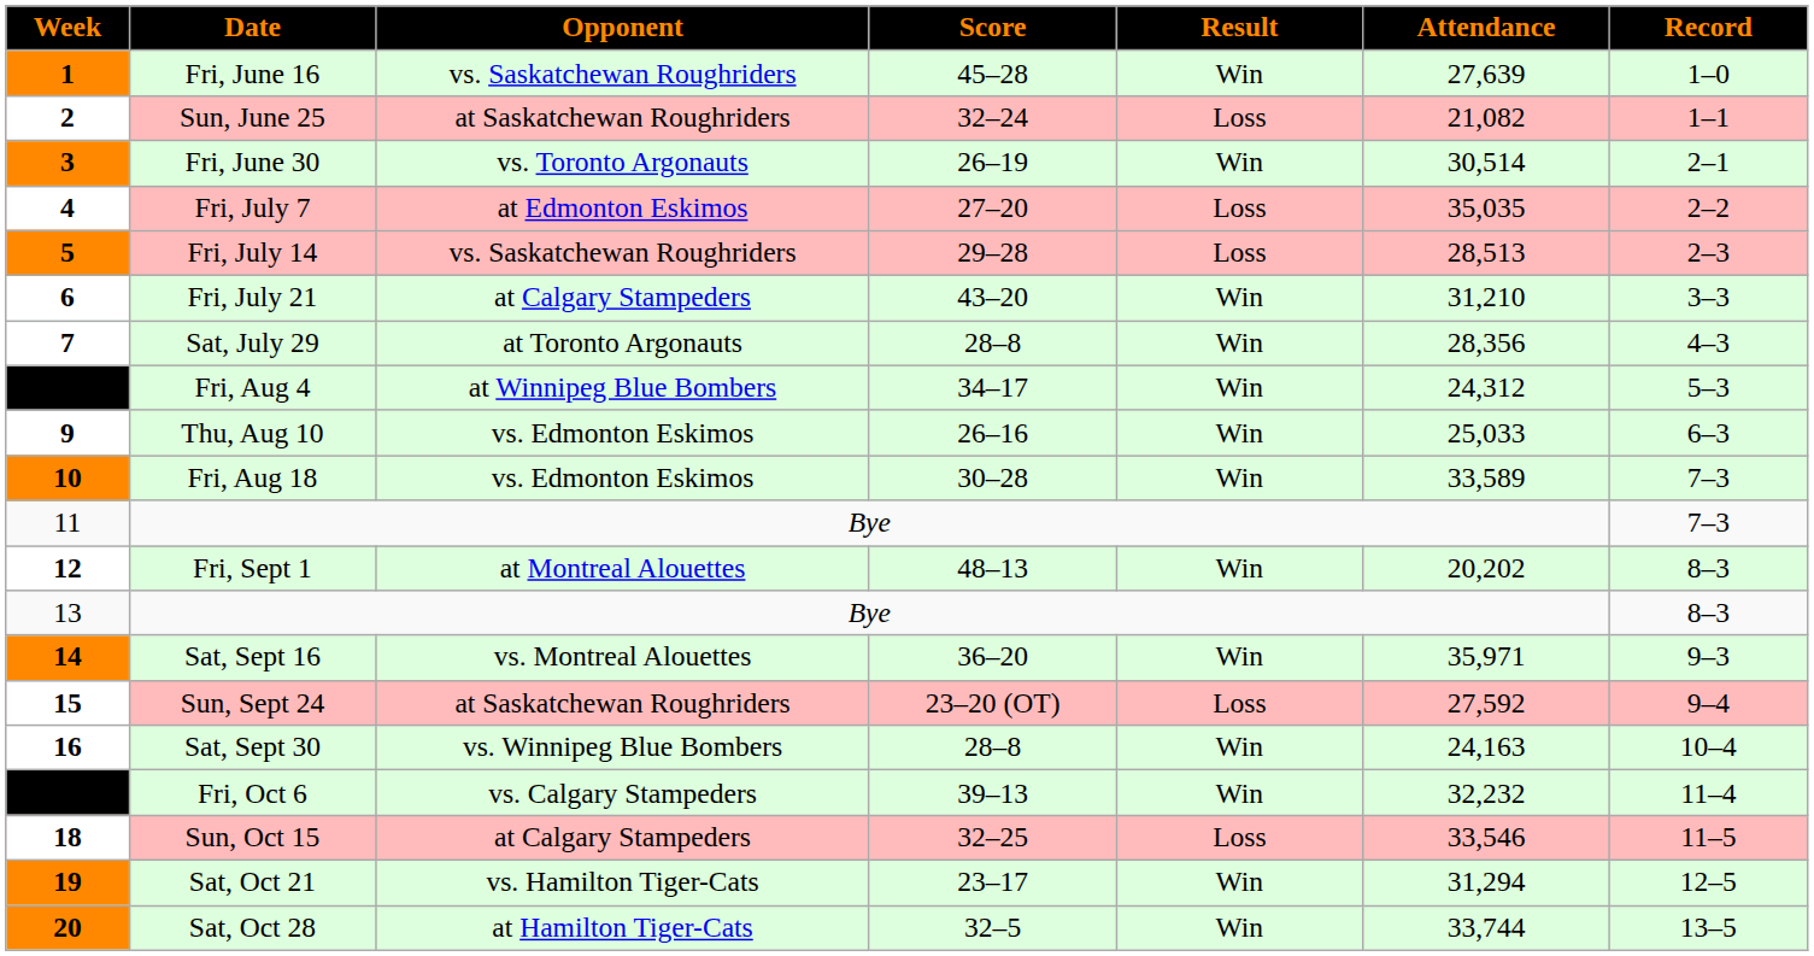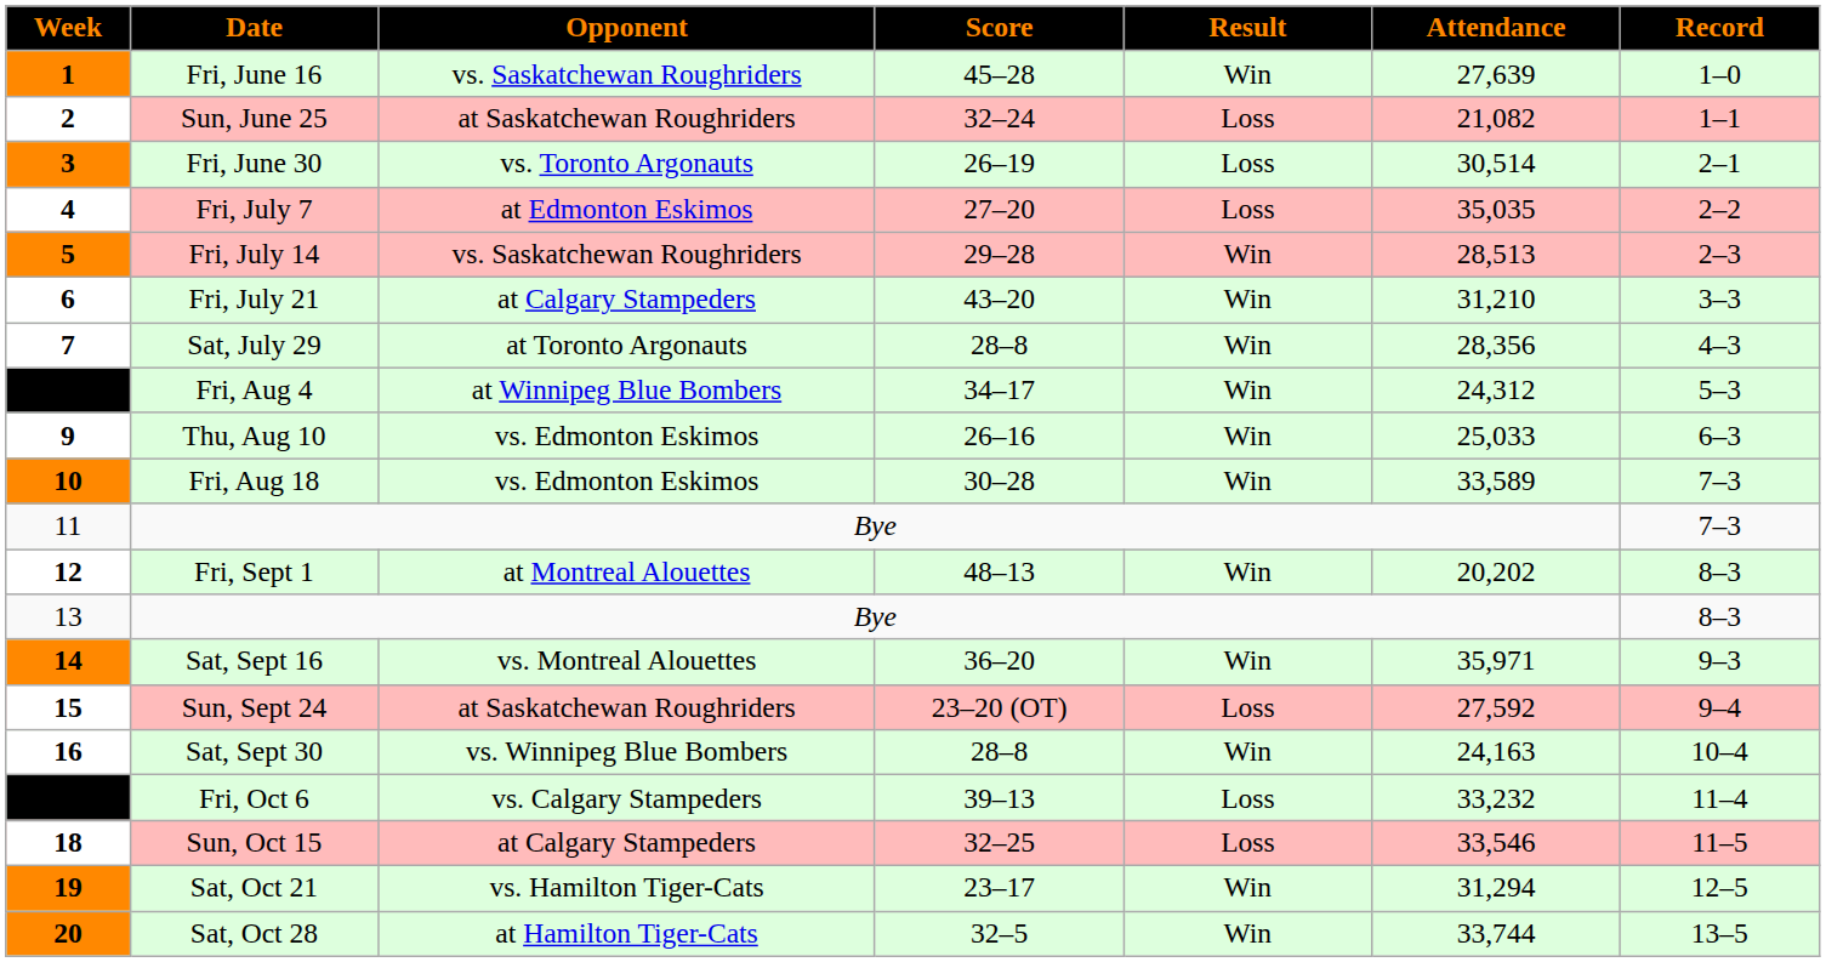 <table class="wikitable sortable">
 <tr>
 <th style="background:black;color:#FF8800;"  width="5%">Week</th>
 <th style="background:black;color:#FF8800;"  width="10%">Date</th>
 <th style="background:black;color:#FF8800;"  width="20%">Opponent</th>
 <th style="background:black;color:#FF8800;"  width="10%">Score</th>
 <th style="background:black;color:#FF8800;"  width="10%">Result</th>
 <th style="background:black;color:#FF8800;"  width="10%">Attendance</th>
 <th style="background:black;color:#FF8800;"  width="8%">Record</th>
 </tr>
 <tr style="text-align:center; background:#dfd;">
 <td style="text-align:center; background:#FF8800;"><span><strong>1</strong></span></td>
 <td>Fri, June 16</td>
 <td>vs. <a href='#'>Saskatchewan Roughriders</a></td>
 <td>45–28</td>
 <td>Win</td>
 <td>27,639</td>
 <td>1–0</td>
 </tr>
 <tr style="text-align:center; background:#fbb;">
 <td style="text-align:center; background:white;"><span><strong>2</strong></span></td>
 <td>Sun, June 25</td>
 <td>at Saskatchewan Roughriders</td>
 <td>32–24</td>
 <td>Loss</td>
 <td>21,082</td>
 <td>1–1</td>
 </tr>
 <tr style="text-align:center; background:#dfd;">
 <td style="text-align:center; background:#FF8800;"><span><strong>3</strong></span></td>
 <td>Fri, June 30</td>
 <td>vs. <a href='#'>Toronto Argonauts</a></td>
 <td>26–19</td>
-<td>Win</td>
+<td>Loss</td>
 <td>30,514</td>
 <td>2–1</td>
 </tr>
 <tr style="text-align:center; background:#fbb;">
 <td style="text-align:center; background:white;"><span><strong>4</strong></span></td>
 <td>Fri, July 7</td>
 <td>at <a href='#'>Edmonton Eskimos</a></td>
 <td>27–20</td>
 <td>Loss</td>
 <td>35,035</td>
 <td>2–2</td>
 </tr>
 <tr style="text-align:center; background:#fbb;">
 <td style="text-align:center; background:#FF8800;"><span><strong>5</strong></span></td>
 <td>Fri, July 14</td>
 <td>vs. Saskatchewan Roughriders</td>
 <td>29–28</td>
-<td>Loss</td>
+<td>Win</td>
 <td>28,513</td>
 <td>2–3</td>
 </tr>
 <tr style="text-align:center; background:#dfd;">
 <td style="text-align:center; background:white;"><span><strong>6</strong></span></td>
 <td>Fri, July 21</td>
 <td>at <a href='#'>Calgary Stampeders</a></td>
 <td>43–20</td>
 <td>Win</td>
 <td>31,210</td>
 <td>3–3</td>
 </tr>
 <tr style="text-align:center; background:#dfd;">
 <td style="text-align:center; background:white;"><span><strong>7</strong></span></td>
 <td>Sat, July 29</td>
 <td>at Toronto Argonauts</td>
 <td>28–8</td>
 <td>Win</td>
 <td>28,356</td>
 <td>4–3</td>
 </tr>
 <tr style="text-align:center; background:#dfd;">
 <td style="text-align:center; background:black;"><span><strong>8</strong></span></td>
 <td>Fri, Aug 4</td>
 <td>at <a href='#'>Winnipeg Blue Bombers</a></td>
 <td>34–17</td>
 <td>Win</td>
 <td>24,312</td>
 <td>5–3</td>
 </tr>
 <tr style="text-align:center; background:#dfd;">
 <td style="text-align:center; background:white;"><span><strong>9</strong></span></td>
 <td>Thu, Aug 10</td>
 <td>vs. Edmonton Eskimos</td>
 <td>26–16</td>
 <td>Win</td>
 <td>25,033</td>
 <td>6–3</td>
 </tr>
 <tr style="text-align:center; background:#dfd;">
 <td style="text-align:center; background:#FF8800;"><span><strong>10</strong></span></td>
 <td>Fri, Aug 18</td>
 <td>vs. Edmonton Eskimos</td>
 <td>30–28</td>
 <td>Win</td>
 <td>33,589</td>
 <td>7–3</td>
 </tr>
 <tr style="text-align:center;">
 <td>11</td>
 <td colspan="5" style="text-align:center;"><em>Bye</em></td>
 <td>7–3</td>
 </tr>
 <tr style="text-align:center; background:#dfd;">
 <td style="text-align:center; background:white;"><span><strong>12</strong></span></td>
 <td>Fri, Sept 1</td>
 <td>at <a href='#'>Montreal Alouettes</a></td>
 <td>48–13</td>
 <td>Win</td>
 <td>20,202</td>
 <td>8–3</td>
 </tr>
 <tr style="text-align:center;">
 <td>13</td>
 <td colspan="5" style="text-align:center;"><em>Bye</em></td>
 <td>8–3</td>
 </tr>
 <tr style="text-align:center; background:#dfd;">
 <td style="text-align:center; background:#FF8800;"><span><strong>14</strong></span></td>
 <td>Sat, Sept 16</td>
 <td>vs. Montreal Alouettes</td>
 <td>36–20</td>
 <td>Win</td>
 <td>35,971</td>
 <td>9–3</td>
 </tr>
 <tr style="text-align:center; background:#fbb;">
 <td style="text-align:center; background:white;"><span><strong>15</strong></span></td>
 <td>Sun, Sept 24</td>
 <td>at Saskatchewan Roughriders</td>
 <td>23–20 (OT)</td>
 <td>Loss</td>
 <td>27,592</td>
 <td>9–4</td>
 </tr>
 <tr style="text-align:center; background:#dfd;">
 <td style="text-align:center; background:white;"><span><strong>16</strong></span></td>
 <td>Sat, Sept 30</td>
 <td>vs. Winnipeg Blue Bombers</td>
 <td>28–8</td>
 <td>Win</td>
 <td>24,163</td>
 <td>10–4</td>
 </tr>
 <tr style="text-align:center; background:#dfd;">
 <td style="text-align:center; background:black;"><span><strong>17</strong></span></td>
 <td>Fri, Oct 6</td>
 <td>vs. Calgary Stampeders</td>
 <td>39–13</td>
-<td>Win</td>
-<td>32,232</td>
+<td>Loss</td>
+<td>33,232</td>
 <td>11–4</td>
 </tr>
 <tr style="text-align:center; background:#fbb;">
 <td style="text-align:center; background:white;"><span><strong>18</strong></span></td>
 <td>Sun, Oct 15</td>
 <td>at Calgary Stampeders</td>
 <td>32–25</td>
 <td>Loss</td>
 <td>33,546</td>
 <td>11–5</td>
 </tr>
 <tr style="text-align:center; background:#dfd;">
 <td style="text-align:center; background:#FF8800;"><span><strong>19</strong></span></td>
 <td>Sat, Oct 21</td>
 <td>vs. Hamilton Tiger-Cats</td>
 <td>23–17</td>
 <td>Win</td>
 <td>31,294</td>
 <td>12–5</td>
 </tr>
 <tr style="text-align:center; background:#dfd;">
 <td style="text-align:center; background:#FF8800;"><span><strong>20</strong></span></td>
 <td>Sat, Oct 28</td>
 <td>at <a href='#'>Hamilton Tiger-Cats</a></td>
 <td>32–5</td>
 <td>Win</td>
 <td>33,744</td>
 <td>13–5</td>
 </tr>
 </table>
